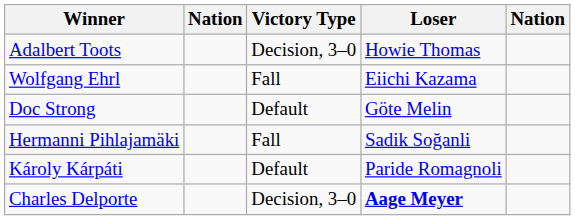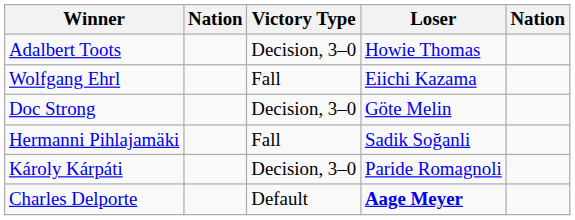 <table class="wikitable sortable" style="text-align:left;">
 <tr>
 <th>Winner</th>
 <th>Nation</th>
 <th>Victory Type</th>
 <th>Loser</th>
 <th>Nation</th>
 </tr>
 <tr>
 <td><a href='#'>Adalbert Toots</a></td>
 <td></td>
 <td>Decision, 3–0</td>
 <td><a href='#'>Howie Thomas</a></td>
 <td></td>
 </tr>
 <tr>
 <td><a href='#'>Wolfgang Ehrl</a></td>
 <td></td>
 <td>Fall</td>
 <td><a href='#'>Eiichi Kazama</a></td>
 <td></td>
 </tr>
 <tr>
 <td><a href='#'>Doc Strong</a></td>
 <td></td>
-<td>Default</td>
+<td>Decision, 3–0</td>
 <td><a href='#'>Göte Melin</a></td>
 <td></td>
 </tr>
 <tr>
 <td><a href='#'>Hermanni Pihlajamäki</a></td>
 <td></td>
 <td>Fall</td>
 <td><a href='#'>Sadik Soğanli</a></td>
 <td></td>
 </tr>
 <tr>
 <td><a href='#'>Károly Kárpáti</a></td>
 <td></td>
-<td>Default</td>
+<td>Decision, 3–0</td>
 <td><a href='#'>Paride Romagnoli</a></td>
 <td></td>
 </tr>
 <tr>
 <td><a href='#'>Charles Delporte</a></td>
 <td></td>
-<td>Decision, 3–0</td>
+<td>Default</td>
 <td><strong><a href='#'>Aage Meyer</a></strong></td>
 <td></td>
 </tr>
 </table>
